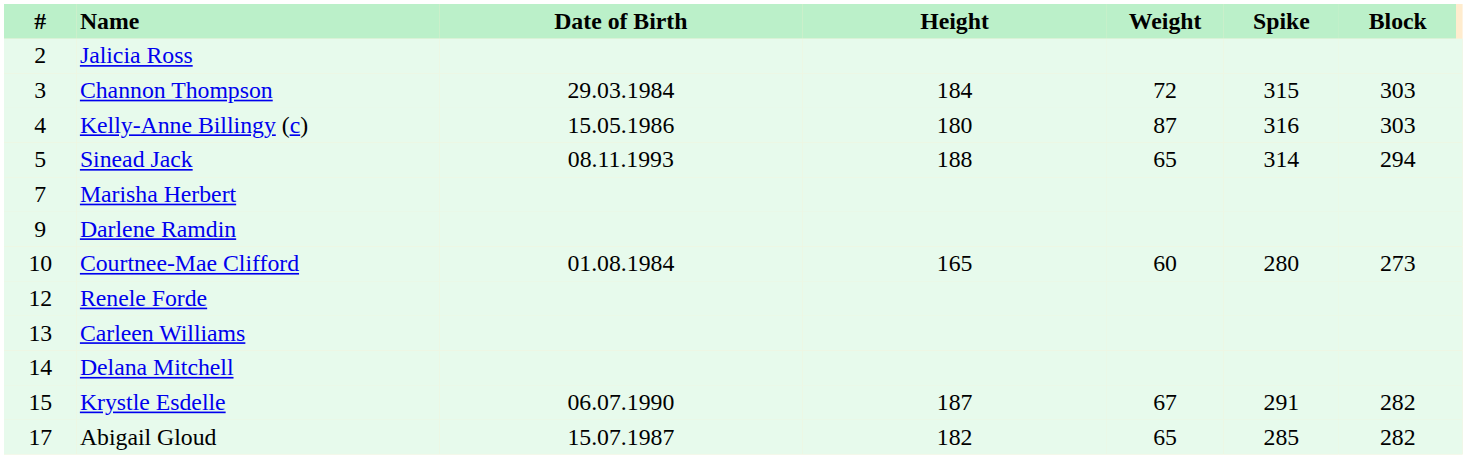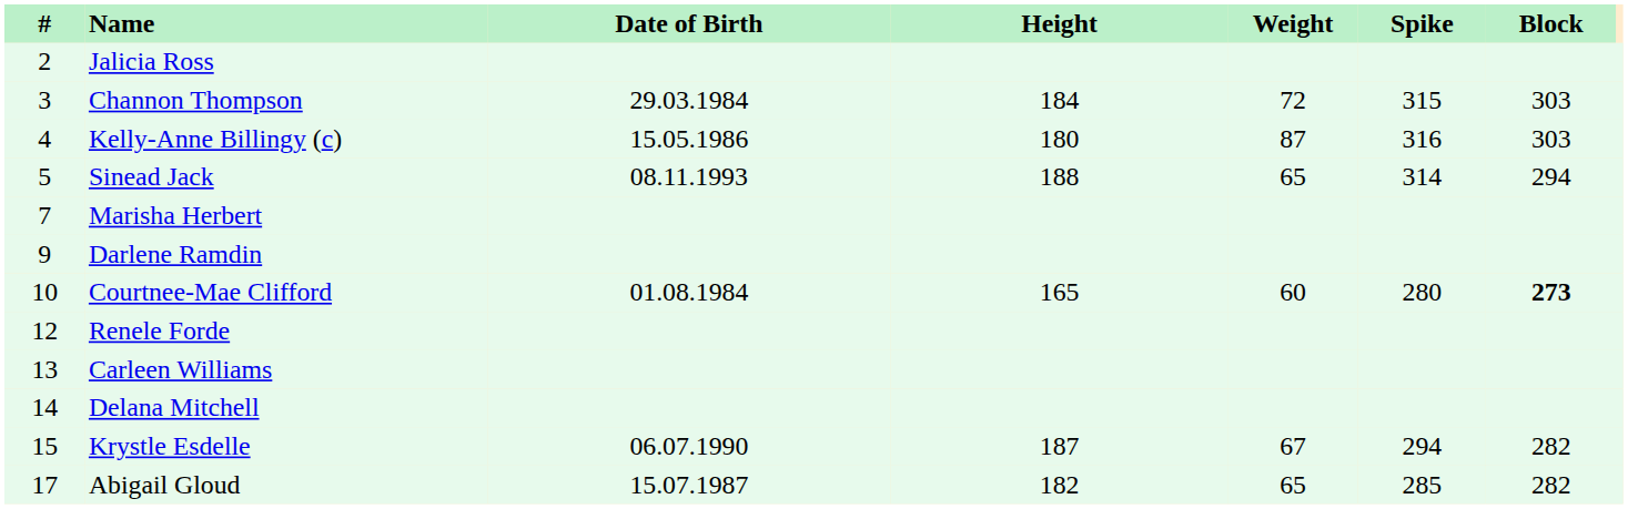 <table border=0 cellpadding=2 cellspacing=0  |- bgcolor=#FFECCE style="text-align:center; font-size:90%;" width=100%>
 <tr bgcolor=#BBF0C9>
 <th width=5%>#</th>
 <th width=25% align=left>Name</th>
 <th width=25%>Date of Birth</th>
 <th width=21%>Height</th>
 <th width=8%>Weight</th>
 <th width=8%>Spike</th>
 <th width=8%>Block</th>
 </tr>
 <tr bgcolor=#E7FAEC>
 <td>2</td>
 <td align=left><a href='#'>Jalicia Ross</a></td>
 <td></td>
 <td></td>
 <td></td>
 <td></td>
 <td></td>
 <td></td>
 </tr>
 <tr bgcolor=#E7FAEC>
 <td>3</td>
 <td align=left><a href='#'>Channon Thompson</a></td>
 <td>29.03.1984</td>
 <td>184</td>
 <td>72</td>
 <td>315</td>
 <td>303</td>
 <td></td>
 </tr>
 <tr bgcolor=#E7FAEC>
 <td>4</td>
 <td align=left><a href='#'>Kelly-Anne Billingy</a> (<a href='#'>c</a>)</td>
 <td>15.05.1986</td>
 <td>180</td>
 <td>87</td>
 <td>316</td>
 <td>303</td>
 <td></td>
 </tr>
 <tr bgcolor=#E7FAEC>
 <td>5</td>
 <td align=left><a href='#'>Sinead Jack</a></td>
 <td>08.11.1993</td>
 <td>188</td>
 <td>65</td>
 <td>314</td>
 <td>294</td>
 <td></td>
 </tr>
 <tr bgcolor=#E7FAEC>
 <td>7</td>
 <td align=left><a href='#'>Marisha Herbert</a></td>
 <td></td>
 <td></td>
 <td></td>
 <td></td>
 <td></td>
 <td></td>
 </tr>
 <tr bgcolor=#E7FAEC>
 <td>9</td>
 <td align=left><a href='#'>Darlene Ramdin</a></td>
 <td></td>
 <td></td>
 <td></td>
 <td></td>
 <td></td>
 <td></td>
 </tr>
 <tr bgcolor=#E7FAEC>
 <td>10</td>
 <td align=left><a href='#'>Courtnee-Mae Clifford</a></td>
 <td>01.08.1984</td>
 <td>165</td>
 <td>60</td>
 <td>280</td>
-<td>273</td>
+<td><strong>273</strong></td>
 <td></td>
 </tr>
 <tr bgcolor=#E7FAEC>
 <td>12</td>
 <td align=left><a href='#'>Renele Forde</a></td>
 <td></td>
 <td></td>
 <td></td>
 <td></td>
 <td></td>
 <td></td>
 </tr>
 <tr bgcolor=#E7FAEC>
 <td>13</td>
 <td align=left><a href='#'>Carleen Williams</a></td>
 <td></td>
 <td></td>
 <td></td>
 <td></td>
 <td></td>
 <td></td>
 </tr>
 <tr bgcolor=#E7FAEC>
 <td>14</td>
 <td align=left><a href='#'>Delana Mitchell</a></td>
 <td></td>
 <td></td>
 <td></td>
 <td></td>
 <td></td>
 <td></td>
 </tr>
 <tr bgcolor=#E7FAEC>
 <td>15</td>
 <td align=left><a href='#'>Krystle Esdelle</a></td>
 <td>06.07.1990</td>
 <td>187</td>
 <td>67</td>
-<td>291</td>
+<td>294</td>
 <td>282</td>
 <td></td>
 </tr>
 <tr bgcolor=#E7FAEC>
 <td>17</td>
 <td align=left>Abigail Gloud</td>
 <td>15.07.1987</td>
 <td>182</td>
 <td>65</td>
 <td>285</td>
 <td>282</td>
 <td></td>
 </tr>
 </table>
